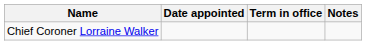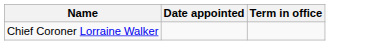 <table class="wikitable">
 <tr>
 <th>Name</th>
 <th>Date appointed</th>
 <th>Term in office</th>
-<th>Notes</th>
 </tr>
 <tr>
 <td>Chief Coroner <a href='#'>Lorraine Walker</a></td>
 <td></td>
 <td align="right"></td>
-<td></td>
 </tr>
 </table>
